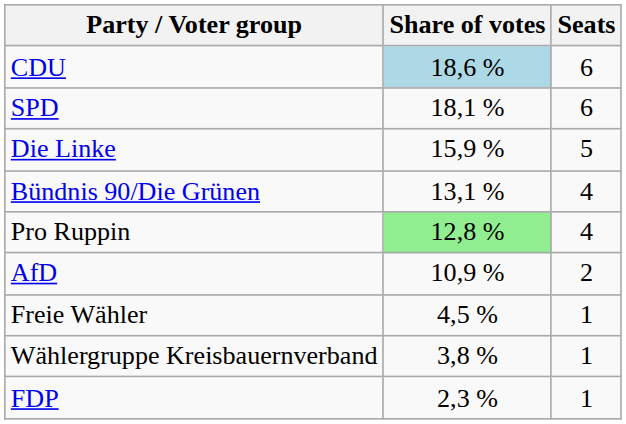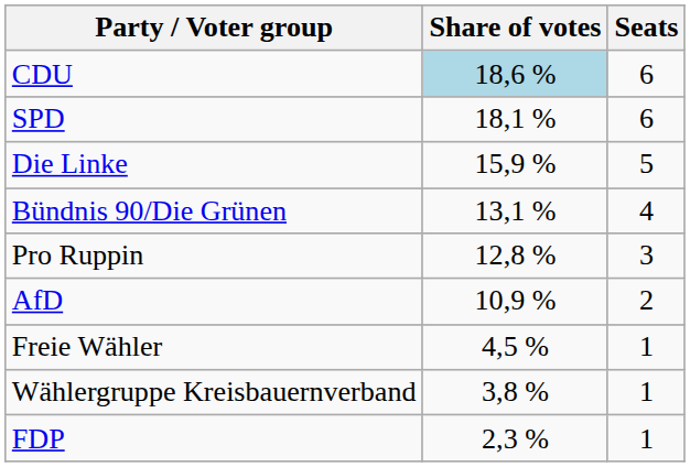 <table class="wikitable" style="text-align:center">
 <tr>
 <th>Party / Voter group</th>
 <th>Share of votes</th>
 <th>Seats</th>
 </tr>
 <tr>
 <td align="left"><a href='#'>CDU</a></td>
 <td style="background: lightblue;">18,6 %</td>
 <td>6</td>
 </tr>
 <tr>
 <td align="left"><a href='#'>SPD</a></td>
 <td>18,1 %</td>
 <td>6</td>
 </tr>
 <tr>
 <td align="left"><a href='#'>Die Linke</a></td>
 <td>15,9 %</td>
 <td>5</td>
 </tr>
 <tr>
 <td align="left"><a href='#'>Bündnis 90/Die Grünen</a></td>
 <td>13,1 %</td>
 <td>4</td>
 </tr>
 <tr>
 <td align="left">Pro Ruppin</td>
-<td style="background: lightgreen;">12,8 %</td>
-<td>4</td>
+<td>12,8 %</td>
+<td>3</td>
 </tr>
 <tr>
 <td align="left"><a href='#'>AfD</a></td>
 <td>10,9 %</td>
 <td>2</td>
 </tr>
 <tr>
 <td align="left">Freie Wähler</td>
 <td>4,5 %</td>
 <td>1</td>
 </tr>
 <tr>
 <td align="left">Wählergruppe Kreisbauernverband</td>
 <td>3,8 %</td>
 <td>1</td>
 </tr>
 <tr>
 <td align="left"><a href='#'>FDP</a></td>
 <td>2,3 %</td>
 <td>1</td>
 </tr>
 </table>
